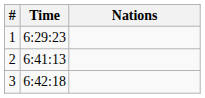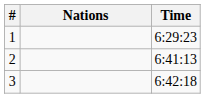 <table class="wikitable" style="text-align:center;">
 <tr>
 <th width=8%>#</th>
+<th width=67%>Nations</th>
 <th width=25%>Time</th>
-<th width=67%>Nations</th>
 </tr>
 <tr>
 <td>1</td>
+<td align="left"></td>
 <td>6:29:23</td>
-<td align="left"></td>
 </tr>
 <tr>
 <td>2</td>
+<td align="left"></td>
 <td>6:41:13</td>
-<td align="left"></td>
 </tr>
 <tr>
 <td>3</td>
+<td align="left"></td>
 <td>6:42:18</td>
-<td align="left"></td>
 </tr>
 </table>
